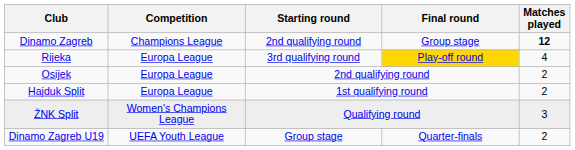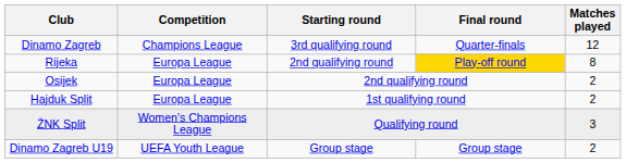 <table class="wikitable" style="text-align: center">
 <tr>
 <th width=150>Club</th>
 <th width=200>Competition</th>
 <th width=200>Starting round</th>
 <th width=200>Final round</th>
 <th width=70>Matches played</th>
 </tr>
 <tr>
 <td><a href='#'>Dinamo Zagreb</a></td>
 <td><a href='#'>Champions League</a></td>
-<td><a href='#'>2nd qualifying round</a></td>
-<td><a href='#'>Group stage</a></td>
-<td><strong>12</strong></td>
+<td><a href='#'>3rd qualifying round</a></td>
+<td><a href='#'>Quarter-finals</a></td>
+<td>12</td>
 </tr>
 <tr>
 <td><a href='#'>Rijeka</a></td>
 <td><a href='#'>Europa League</a></td>
-<td><a href='#'>3rd qualifying round</a></td>
+<td><a href='#'>2nd qualifying round</a></td>
 <td style="background: gold;"><a href='#'>Play-off round</a></td>
-<td>4</td>
+<td>8</td>
 </tr>
 <tr>
 <td><a href='#'>Osijek</a></td>
 <td><a href='#'>Europa League</a></td>
 <td colspan=2><a href='#'>2nd qualifying round</a></td>
 <td>2</td>
 </tr>
 <tr>
 <td><a href='#'>Hajduk Split</a></td>
 <td><a href='#'>Europa League</a></td>
 <td colspan=2><a href='#'>1st qualifying round</a></td>
 <td>2</td>
 </tr>
 <tr bgcolor=#EEEEEE>
 <td><a href='#'>ŽNK Split</a></td>
 <td><a href='#'>Women's Champions League</a></td>
 <td colspan=2><a href='#'>Qualifying round</a></td>
 <td>3</td>
 </tr>
 <tr>
 <td><a href='#'>Dinamo Zagreb U19</a></td>
 <td><a href='#'>UEFA Youth League</a></td>
 <td><a href='#'>Group stage</a></td>
-<td><a href='#'>Quarter-finals</a></td>
+<td><a href='#'>Group stage</a></td>
 <td>2</td>
 </tr>
 </table>
